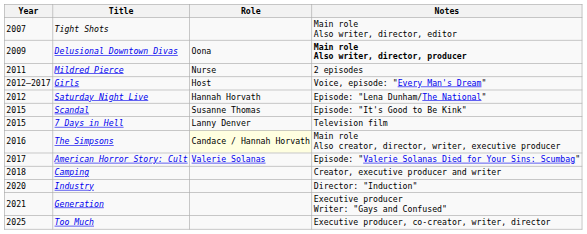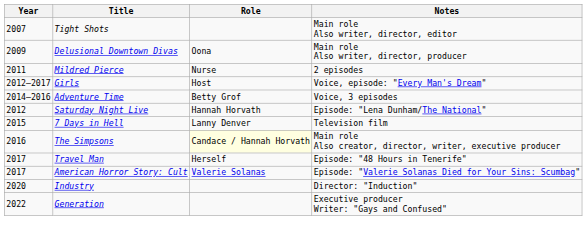 <table class="wikitable sortable">
 <tr>
 <th>Year</th>
 <th>Title</th>
 <th>Role</th>
 <th class="unsortable">Notes</th>
 </tr>
 <tr>
 <td>2007</td>
 <td><em>Tight Shots</em></td>
 <td></td>
 <td>Main role<br>Also writer, director, editor</td>
 </tr>
 <tr>
 <td>2009</td>
 <td><em><a href='#'>Delusional Downtown Divas</a></em></td>
 <td>Oona</td>
-<td><strong>Main role<br>Also writer, director, producer</strong></td>
+<td>Main role<br>Also writer, director, producer</td>
 </tr>
 <tr>
 <td>2011</td>
 <td><em><a href='#'>Mildred Pierce</a></em></td>
 <td>Nurse</td>
 <td>2 episodes</td>
 </tr>
 <tr>
 <td>2012–2017</td>
 <td><em><a href='#'>Girls</a></em></td>
 <td>Host</td>
 <td>Voice, episode: "<a href='#'>Every Man's Dream</a>"</td>
 </tr>
 <tr>
+<td>2014–2016</td>
+<td><em><a href='#'>Adventure Time</a></em></td>
+<td>Betty Grof</td>
+<td>Voice, 3 episodes</td>
+</tr>
+<tr>
 <td>2012</td>
 <td><em><a href='#'>Saturday Night Live</a></em></td>
 <td>Hannah Horvath</td>
 <td>Episode: "Lena Dunham/<a href='#'>The National</a>"</td>
-</tr>
-<tr>
-<td>2015</td>
-<td><em><a href='#'>Scandal</a></em></td>
-<td>Susanne Thomas</td>
-<td>Episode: "It's Good to Be Kink"</td>
 </tr>
 <tr>
 <td>2015</td>
 <td><em><a href='#'>7 Days in Hell</a></em></td>
 <td>Lanny Denver</td>
 <td>Television film</td>
 </tr>
 <tr>
 <td>2016</td>
 <td><em><a href='#'>The Simpsons</a></em></td>
 <td style="background: lightyellow;">Candace / Hannah Horvath</td>
 <td>Main role<br>Also creator, director, writer, executive producer</td>
 </tr>
 <tr>
 <td>2017</td>
+<td><em><a href='#'>Travel Man</a></em></td>
+<td>Herself</td>
+<td>Episode: "48 Hours in Tenerife"</td>
+</tr>
+<tr>
+<td>2017</td>
 <td><em><a href='#'>American Horror Story: Cult</a></em></td>
 <td><a href='#'>Valerie Solanas</a></td>
 <td>Episode: "<a href='#'>Valerie Solanas Died for Your Sins: Scumbag</a>"</td>
-</tr>
-<tr>
-<td>2018</td>
-<td><em><a href='#'>Camping</a></em></td>
-<td></td>
-<td>Creator, executive producer and writer</td>
 </tr>
 <tr>
 <td>2020</td>
 <td><em><a href='#'>Industry</a></em></td>
 <td></td>
 <td>Director: "Induction"</td>
 </tr>
 <tr>
-<td>2021</td>
+<td>2022</td>
 <td><em><a href='#'>Generation</a></em></td>
 <td></td>
 <td>Executive producer<br>Writer: "Gays and Confused"</td>
 </tr>
-<tr>
-<td>2025</td>
-<td><em><a href='#'>Too Much</a></em></td>
-<td></td>
-<td>Executive producer, co-creator, writer, director</td>
-</tr>
 </table>
